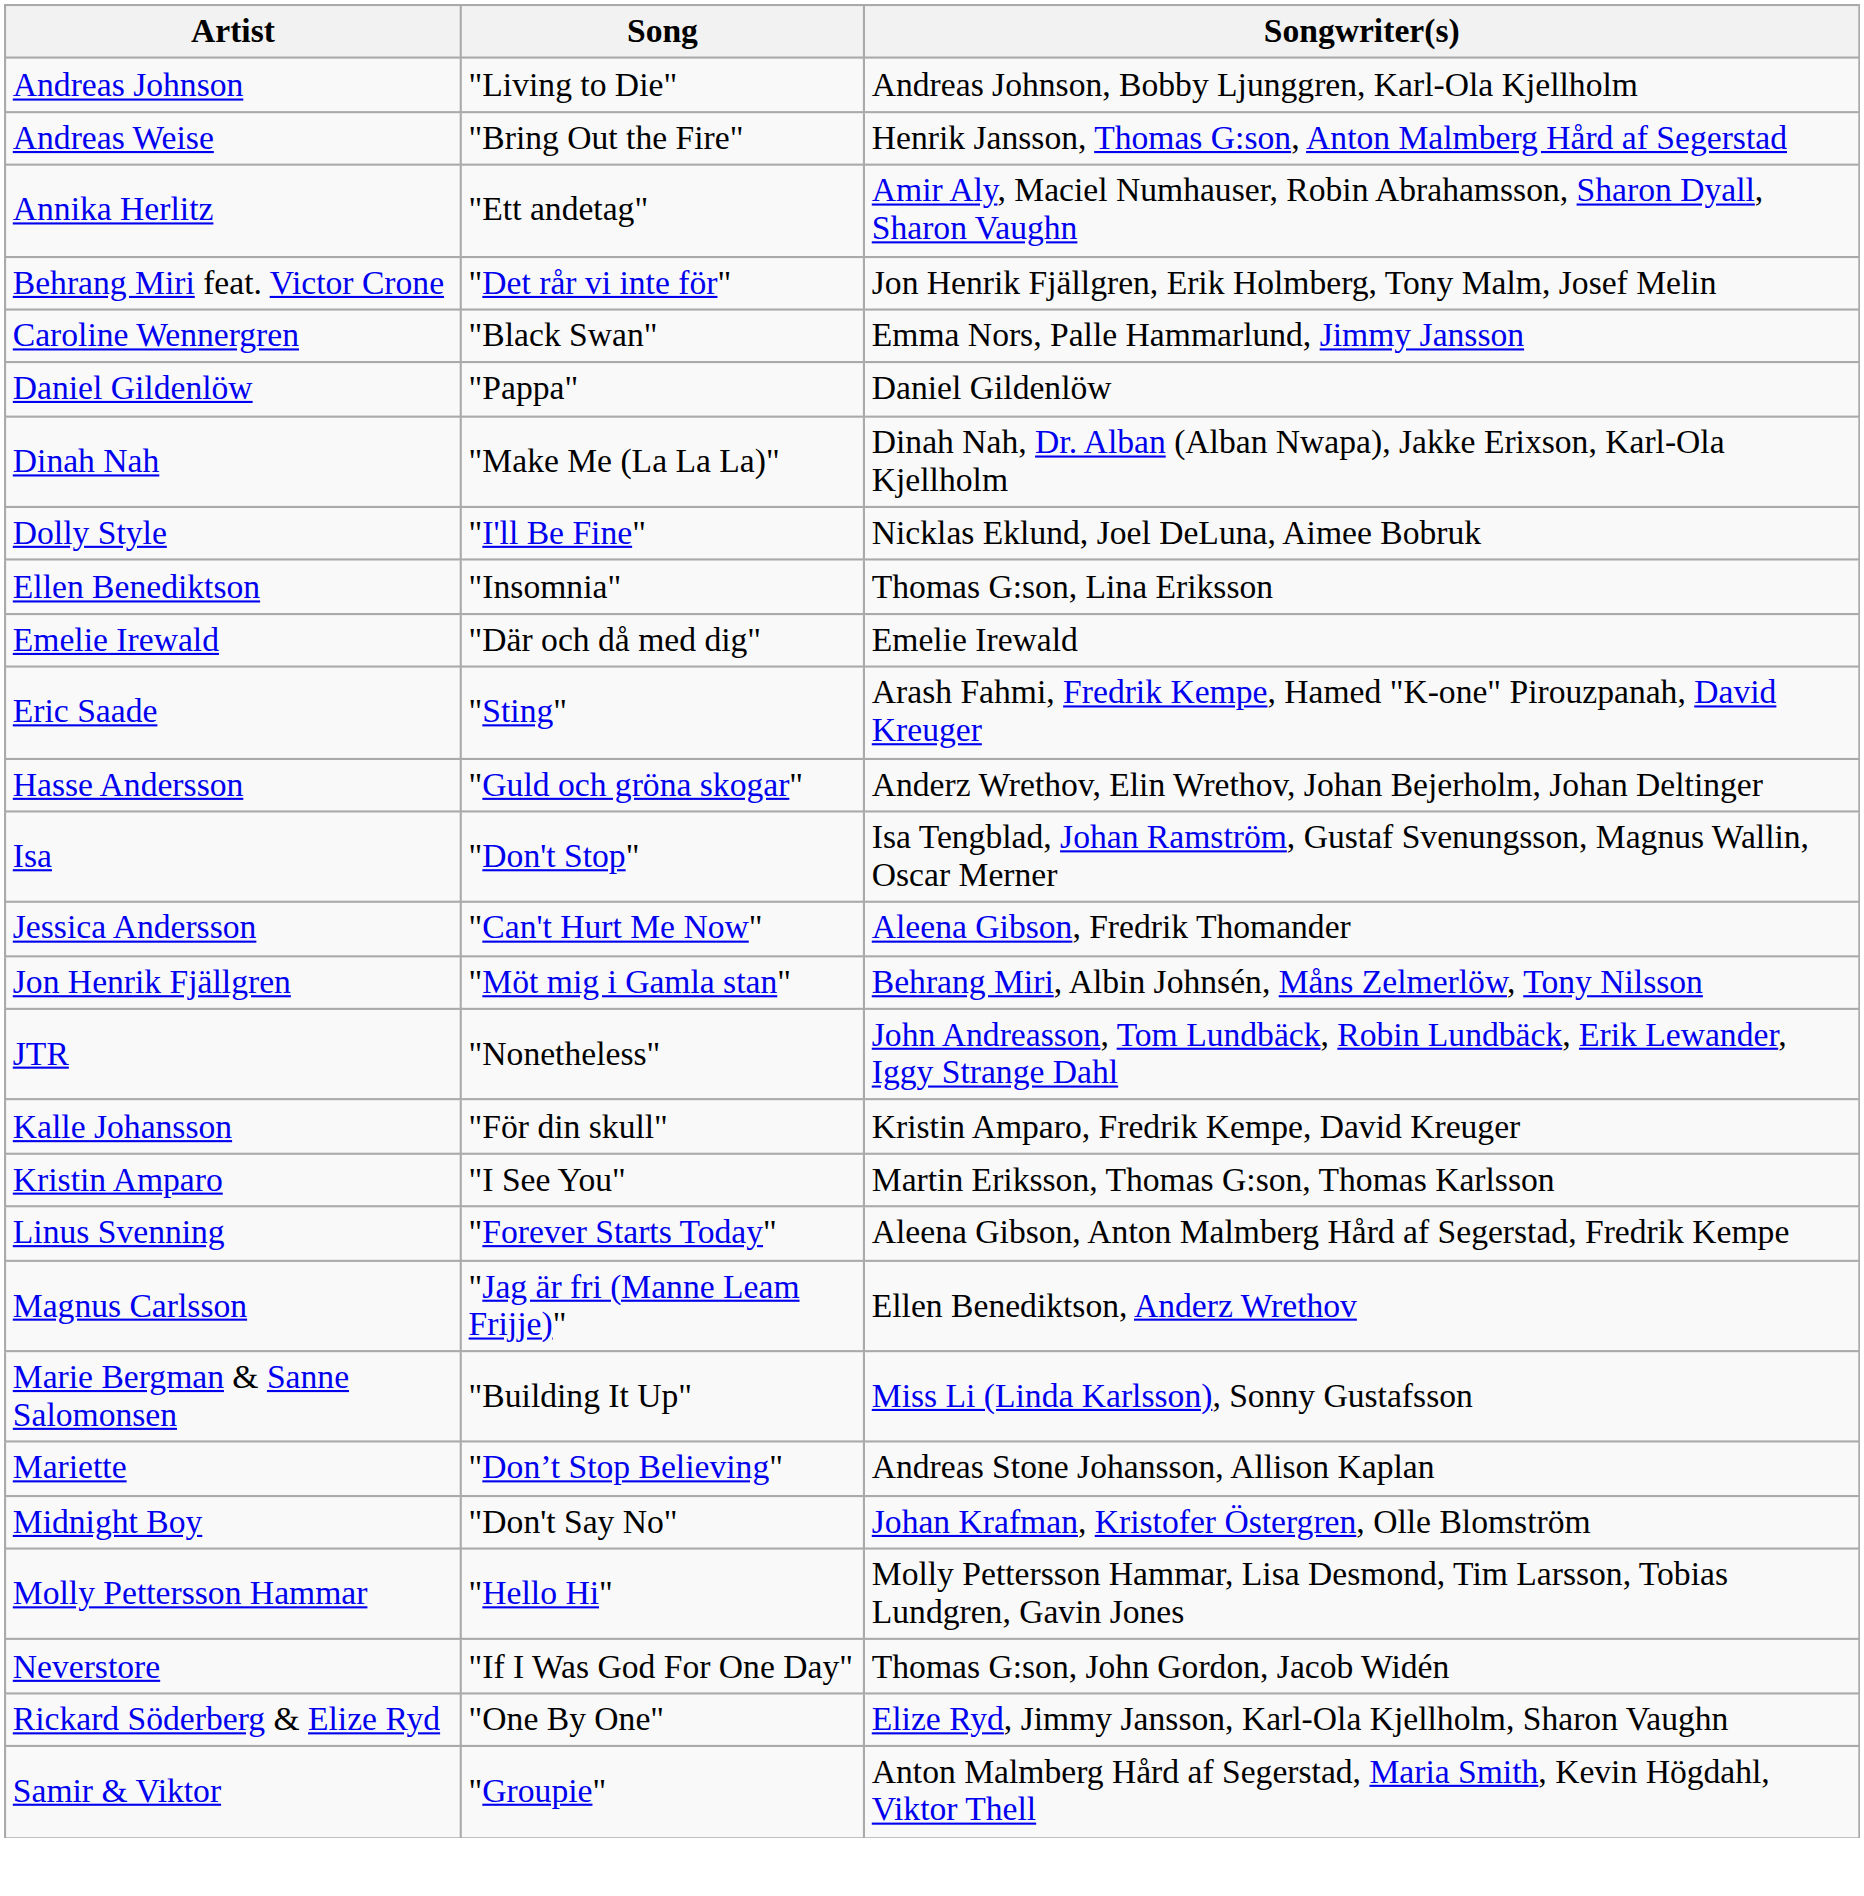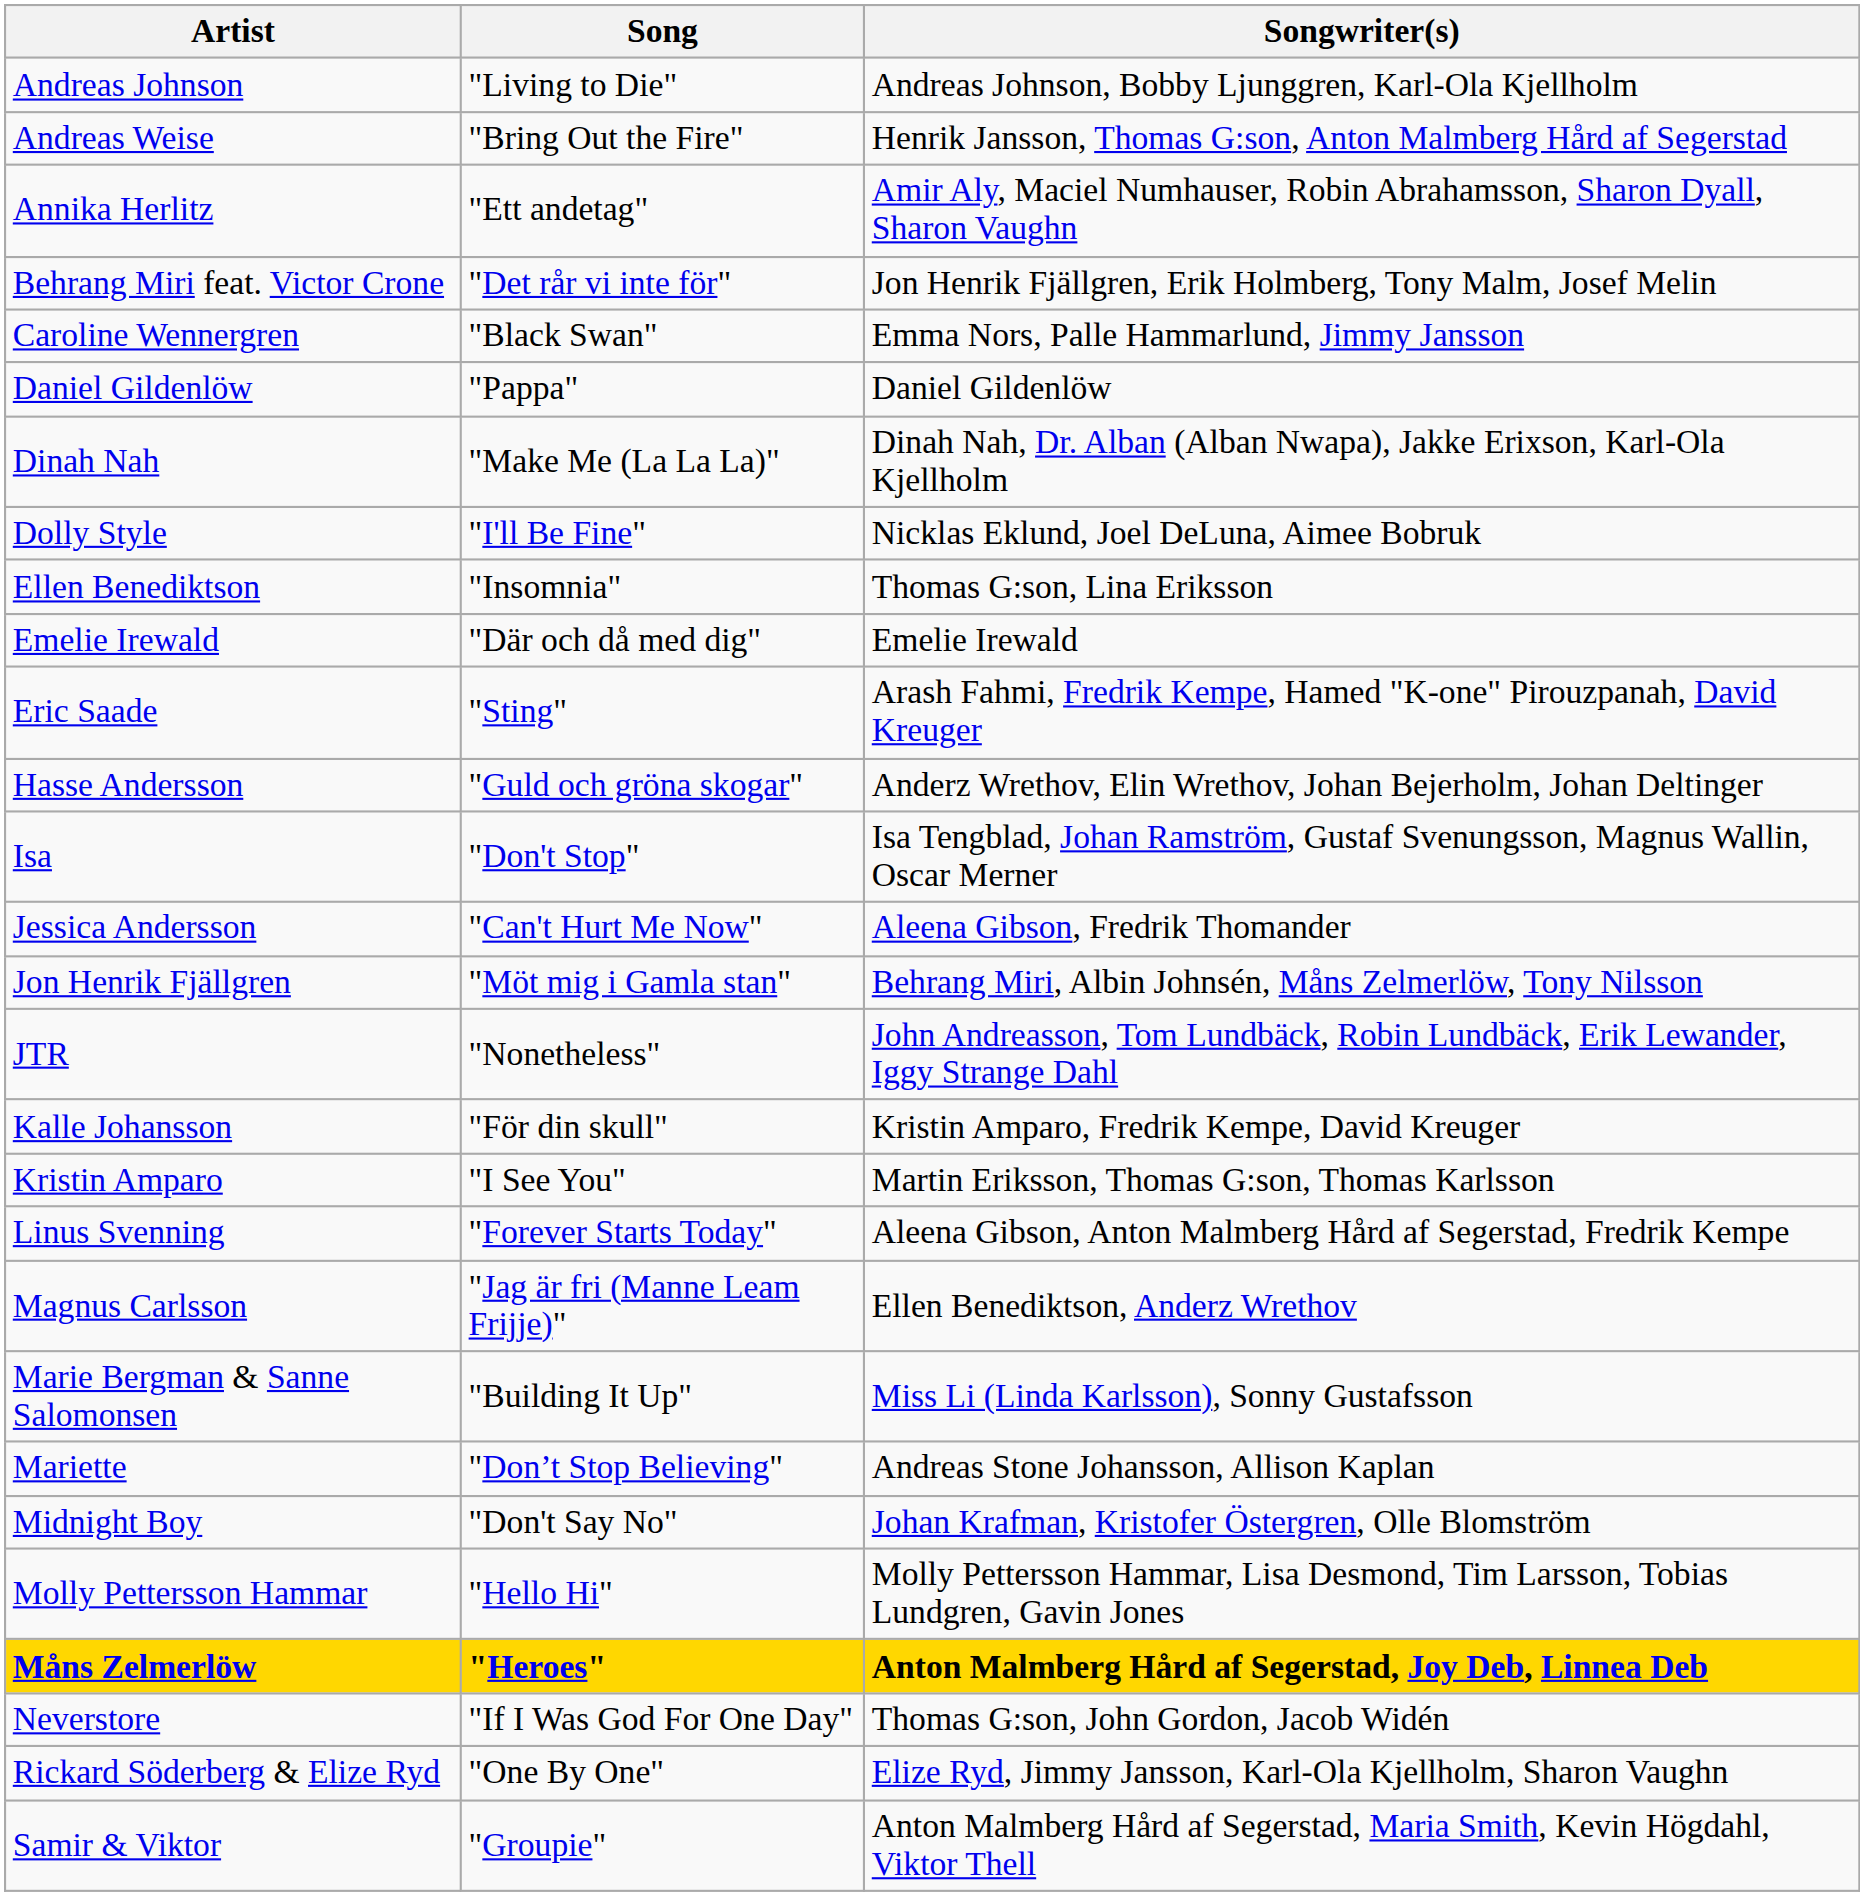 <table class="sortable wikitable" width="100%" style="margin: 1em auto 1em auto;">
 <tr>
 <th>Artist</th>
 <th>Song</th>
 <th>Songwriter(s)</th>
 </tr>
 <tr>
 <td><a href='#'>Andreas Johnson</a></td>
 <td>"Living to Die"</td>
 <td>Andreas Johnson, Bobby Ljunggren, Karl-Ola Kjellholm</td>
 </tr>
 <tr>
 <td><a href='#'>Andreas Weise</a></td>
 <td>"Bring Out the Fire"</td>
 <td>Henrik Jansson, <a href='#'>Thomas G:son</a>, <a href='#'>Anton Malmberg Hård af Segerstad</a></td>
 </tr>
 <tr>
 <td><a href='#'>Annika Herlitz</a></td>
 <td>"Ett andetag"</td>
 <td><a href='#'>Amir Aly</a>, Maciel Numhauser, Robin Abrahamsson, <a href='#'>Sharon Dyall</a>, <a href='#'>Sharon Vaughn</a></td>
 </tr>
 <tr>
 <td><a href='#'>Behrang Miri</a> feat. <a href='#'>Victor Crone</a></td>
 <td>"<a href='#'>Det rår vi inte för</a>"</td>
 <td>Jon Henrik Fjällgren, Erik Holmberg, Tony Malm, Josef Melin</td>
 </tr>
 <tr>
 <td><a href='#'>Caroline Wennergren</a></td>
 <td>"Black Swan"</td>
 <td>Emma Nors, Palle Hammarlund, <a href='#'>Jimmy Jansson</a></td>
 </tr>
 <tr>
 <td><a href='#'>Daniel Gildenlöw</a></td>
 <td>"Pappa"</td>
 <td>Daniel Gildenlöw</td>
 </tr>
 <tr>
 <td><a href='#'>Dinah Nah</a></td>
 <td>"Make Me (La La La)"</td>
 <td>Dinah Nah, <a href='#'>Dr. Alban</a> (Alban Nwapa), Jakke Erixson, Karl-Ola Kjellholm</td>
 </tr>
 <tr>
 <td><a href='#'>Dolly Style</a></td>
 <td>"<a href='#'>I'll Be Fine</a>"</td>
 <td>Nicklas Eklund, Joel DeLuna, Aimee Bobruk</td>
 </tr>
 <tr>
 <td><a href='#'>Ellen Benediktson</a></td>
 <td>"Insomnia"</td>
 <td>Thomas G:son, Lina Eriksson</td>
 </tr>
 <tr>
 <td><a href='#'>Emelie Irewald</a></td>
 <td>"Där och då med dig"</td>
 <td>Emelie Irewald</td>
 </tr>
 <tr>
 <td><a href='#'>Eric Saade</a></td>
 <td>"<a href='#'>Sting</a>"</td>
 <td>Arash Fahmi, <a href='#'>Fredrik Kempe</a>, Hamed "K-one" Pirouzpanah, <a href='#'>David Kreuger</a></td>
 </tr>
 <tr>
 <td><a href='#'>Hasse Andersson</a></td>
 <td>"<a href='#'>Guld och gröna skogar</a>"</td>
 <td>Anderz Wrethov, Elin Wrethov, Johan Bejerholm, Johan Deltinger</td>
 </tr>
 <tr>
 <td><a href='#'>Isa</a></td>
 <td>"<a href='#'>Don't Stop</a>"</td>
 <td>Isa Tengblad, <a href='#'>Johan Ramström</a>, Gustaf Svenungsson, Magnus Wallin, Oscar Merner</td>
 </tr>
 <tr>
 <td><a href='#'>Jessica Andersson</a></td>
 <td>"<a href='#'>Can't Hurt Me Now</a>"</td>
 <td><a href='#'>Aleena Gibson</a>, Fredrik Thomander</td>
 </tr>
 <tr>
 <td><a href='#'>Jon Henrik Fjällgren</a></td>
 <td>"<a href='#'>Möt mig i Gamla stan</a>"</td>
 <td><a href='#'>Behrang Miri</a>, Albin Johnsén,  <a href='#'>Måns Zelmerlöw</a>, <a href='#'>Tony Nilsson</a></td>
 </tr>
 <tr>
 <td><a href='#'>JTR</a></td>
 <td>"Nonetheless"</td>
 <td><a href='#'>John Andreasson</a>, <a href='#'>Tom Lundbäck</a>, <a href='#'>Robin Lundbäck</a>, <a href='#'>Erik Lewander</a>, <a href='#'>Iggy Strange Dahl</a></td>
 </tr>
 <tr>
 <td><a href='#'>Kalle Johansson</a></td>
 <td>"För din skull"</td>
 <td>Kristin Amparo, Fredrik Kempe, David Kreuger</td>
 </tr>
 <tr>
 <td><a href='#'>Kristin Amparo</a></td>
 <td>"I See You"</td>
 <td>Martin Eriksson, Thomas G:son, Thomas Karlsson</td>
 </tr>
 <tr>
 <td><a href='#'>Linus Svenning</a></td>
 <td>"<a href='#'>Forever Starts Today</a>"</td>
 <td>Aleena Gibson, Anton Malmberg Hård af Segerstad, Fredrik Kempe</td>
 </tr>
 <tr>
 <td><a href='#'>Magnus Carlsson</a></td>
 <td>"<a href='#'>Jag är fri (Manne Leam Frijje)</a>"</td>
 <td>Ellen Benediktson, <a href='#'>Anderz Wrethov</a></td>
 </tr>
 <tr>
 <td><a href='#'>Marie Bergman</a> & <a href='#'>Sanne Salomonsen</a></td>
 <td>"Building It Up"</td>
 <td><a href='#'>Miss Li (Linda Karlsson)</a>, Sonny Gustafsson</td>
 </tr>
 <tr>
 <td><a href='#'>Mariette</a></td>
 <td>"<a href='#'>Don’t Stop Believing</a>"</td>
 <td>Andreas Stone Johansson, Allison Kaplan</td>
 </tr>
 <tr>
 <td><a href='#'>Midnight Boy</a></td>
 <td>"Don't Say No"</td>
 <td><a href='#'>Johan Krafman</a>, <a href='#'>Kristofer Östergren</a>, Olle Blomström</td>
 </tr>
 <tr>
 <td><a href='#'>Molly Pettersson Hammar</a></td>
 <td>"<a href='#'>Hello Hi</a>"</td>
 <td>Molly Pettersson Hammar, Lisa Desmond, Tim Larsson, Tobias Lundgren, Gavin Jones</td>
 </tr>
+<tr style="font-weight:bold;background:gold;">
+<td><a href='#'>Måns Zelmerlöw</a></td>
+<td>"<a href='#'>Heroes</a>"</td>
+<td>Anton Malmberg Hård af Segerstad, <a href='#'>Joy Deb</a>, <a href='#'>Linnea Deb</a></td>
+</tr>
 <tr>
 <td><a href='#'>Neverstore</a></td>
 <td>"If I Was God For One Day"</td>
 <td>Thomas G:son, John Gordon, Jacob Widén</td>
 </tr>
 <tr>
 <td><a href='#'>Rickard Söderberg</a> & <a href='#'>Elize Ryd</a></td>
 <td>"One By One"</td>
 <td><a href='#'>Elize Ryd</a>, Jimmy Jansson, Karl-Ola Kjellholm, Sharon Vaughn</td>
 </tr>
 <tr>
 <td><a href='#'>Samir & Viktor</a></td>
 <td>"<a href='#'>Groupie</a>"</td>
 <td>Anton Malmberg Hård af Segerstad, <a href='#'>Maria Smith</a>, Kevin Högdahl, <a href='#'>Viktor Thell</a></td>
 </tr>
 </table>
